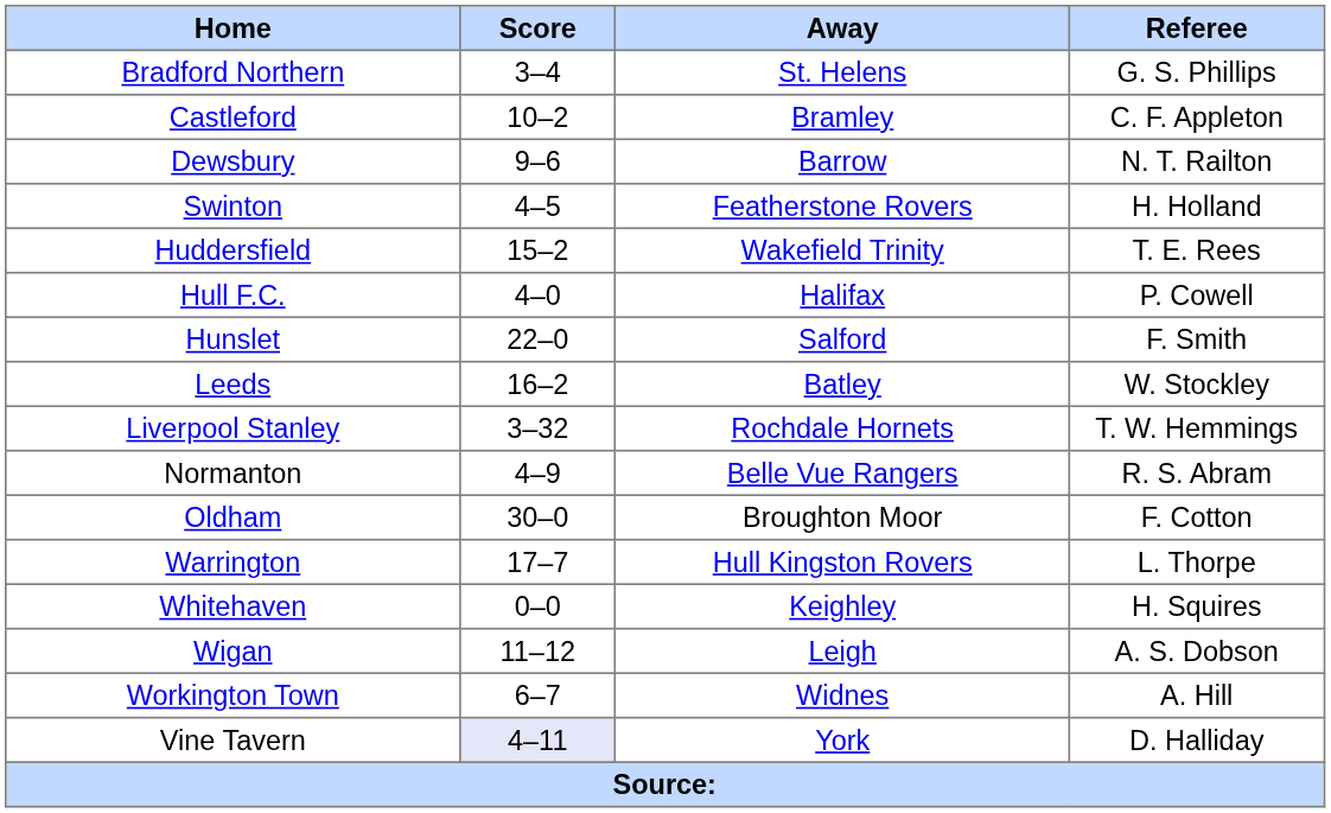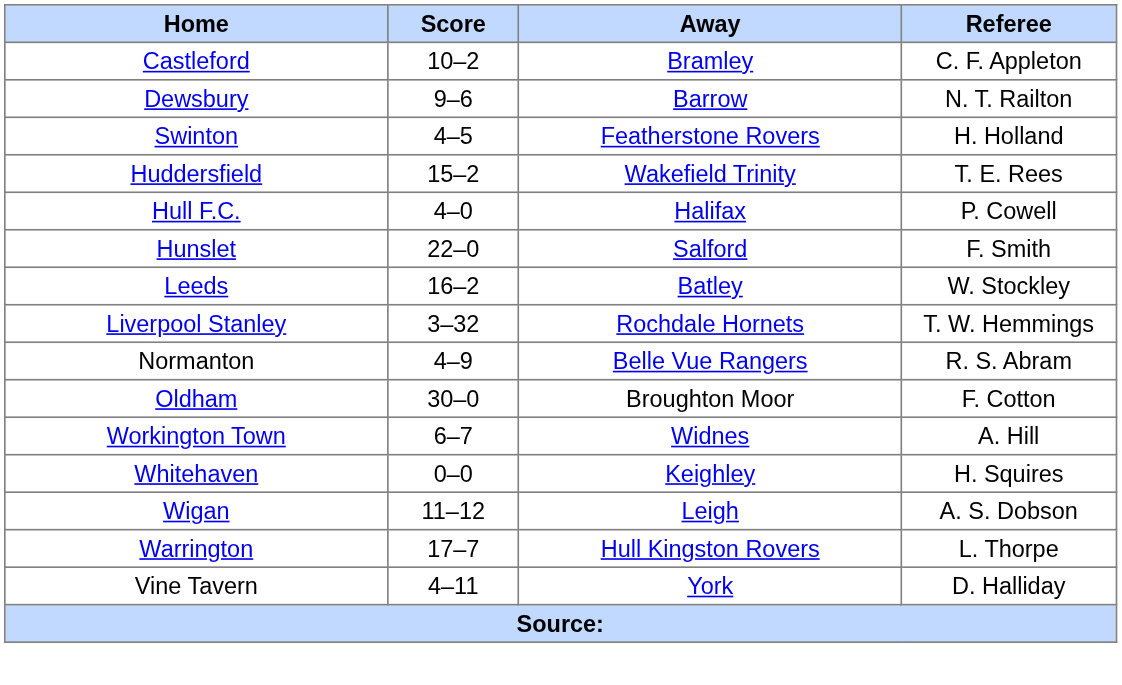 <table border=1 style="border-collapse:collapse; font-size:90%; text-align:center;" cellpadding=3 cellspacing=0 width=54%>
 <tr bgcolor=#C1D8FF>
 <th width=19%>Home</th>
 <th width=6%>Score</th>
 <th width=19%>Away</th>
 <th width=10%>Referee</th>
-</tr>
-<tr>
-<td><a href='#'>Bradford Northern</a></td>
-<td>3–4</td>
-<td><a href='#'>St. Helens</a></td>
-<td>G. S. Phillips</td>
 </tr>
 <tr>
 <td><a href='#'>Castleford</a></td>
 <td>10–2</td>
 <td><a href='#'>Bramley</a></td>
 <td>C. F. Appleton</td>
 </tr>
 <tr>
 <td><a href='#'>Dewsbury</a></td>
 <td>9–6</td>
 <td><a href='#'>Barrow</a></td>
 <td>N. T. Railton</td>
 </tr>
 <tr>
 <td><a href='#'>Swinton</a></td>
 <td>4–5</td>
 <td><a href='#'>Featherstone Rovers</a></td>
 <td>H. Holland</td>
 </tr>
 <tr>
 <td><a href='#'>Huddersfield</a></td>
 <td>15–2</td>
 <td><a href='#'>Wakefield Trinity</a></td>
 <td>T. E. Rees</td>
 </tr>
 <tr>
 <td><a href='#'>Hull F.C.</a></td>
 <td>4–0</td>
 <td><a href='#'>Halifax</a></td>
 <td>P. Cowell</td>
 </tr>
 <tr>
 <td><a href='#'>Hunslet</a></td>
 <td>22–0</td>
 <td><a href='#'>Salford</a></td>
 <td>F. Smith</td>
 </tr>
 <tr>
 <td><a href='#'>Leeds</a></td>
 <td>16–2</td>
 <td><a href='#'>Batley</a></td>
 <td>W. Stockley</td>
 </tr>
 <tr>
 <td><a href='#'>Liverpool Stanley</a></td>
 <td>3–32</td>
 <td><a href='#'>Rochdale Hornets</a></td>
 <td>T. W. Hemmings</td>
 </tr>
 <tr>
 <td>Normanton</td>
 <td>4–9</td>
 <td><a href='#'>Belle Vue Rangers</a></td>
 <td>R. S. Abram</td>
 </tr>
 <tr>
 <td><a href='#'>Oldham</a></td>
 <td>30–0</td>
 <td>Broughton Moor</td>
 <td>F. Cotton</td>
 </tr>
 <tr>
-<td><a href='#'>Warrington</a></td>
-<td>17–7</td>
-<td><a href='#'>Hull Kingston Rovers</a></td>
-<td>L. Thorpe</td>
+<td><a href='#'>Workington Town</a></td>
+<td>6–7</td>
+<td><a href='#'>Widnes</a></td>
+<td>A. Hill</td>
 </tr>
 <tr>
 <td><a href='#'>Whitehaven</a></td>
 <td>0–0</td>
 <td><a href='#'>Keighley</a></td>
 <td>H. Squires</td>
 </tr>
 <tr>
 <td><a href='#'>Wigan</a></td>
 <td>11–12</td>
 <td><a href='#'>Leigh</a></td>
 <td>A. S. Dobson</td>
 </tr>
 <tr>
-<td><a href='#'>Workington Town</a></td>
-<td>6–7</td>
-<td><a href='#'>Widnes</a></td>
-<td>A. Hill</td>
+<td><a href='#'>Warrington</a></td>
+<td>17–7</td>
+<td><a href='#'>Hull Kingston Rovers</a></td>
+<td>L. Thorpe</td>
 </tr>
 <tr>
 <td>Vine Tavern</td>
-<td style="background: lavender;">4–11</td>
+<td>4–11</td>
 <td><a href='#'>York</a></td>
 <td>D. Halliday</td>
 </tr>
 <tr style="background:#c1d8ff;">
 <th colspan=4>Source:</th>
 </tr>
 </table>
